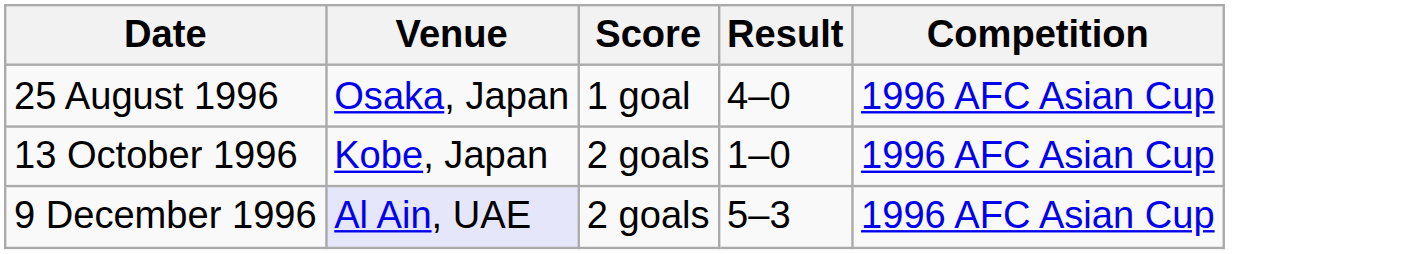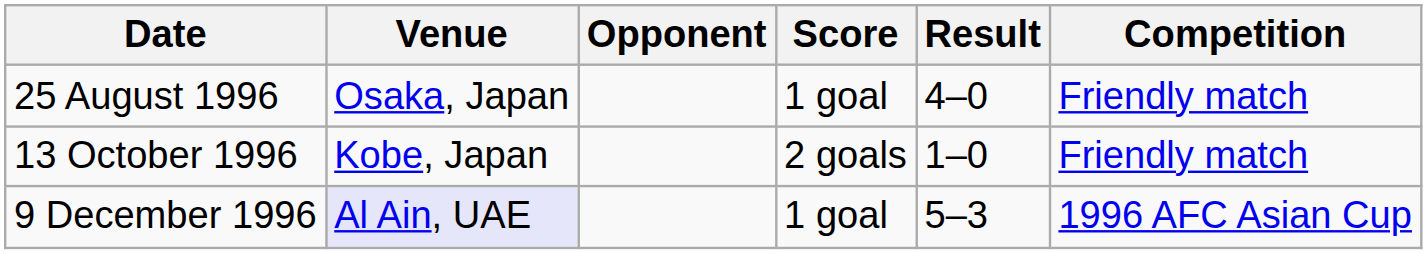 <table class="wikitable">
 <tr>
 <th>Date</th>
 <th>Venue</th>
+<th>Opponent</th>
 <th>Score</th>
 <th>Result</th>
 <th>Competition</th>
 </tr>
 <tr>
 <td>25 August 1996</td>
 <td><a href='#'>Osaka</a>, Japan</td>
+<td></td>
 <td>1 goal</td>
 <td>4–0</td>
-<td><a href='#'>1996 AFC Asian Cup</a></td>
+<td><a href='#'>Friendly match</a></td>
 </tr>
 <tr>
 <td>13 October 1996</td>
 <td><a href='#'>Kobe</a>, Japan</td>
+<td></td>
 <td>2 goals</td>
 <td>1–0</td>
-<td><a href='#'>1996 AFC Asian Cup</a></td>
+<td><a href='#'>Friendly match</a></td>
 </tr>
 <tr>
 <td>9 December 1996</td>
 <td style="background: lavender;"><a href='#'>Al Ain</a>, UAE</td>
-<td>2 goals</td>
+<td></td>
+<td>1 goal</td>
 <td>5–3</td>
 <td><a href='#'>1996 AFC Asian Cup</a></td>
 </tr>
 </table>
